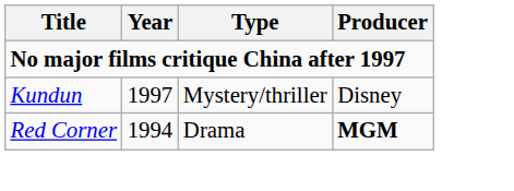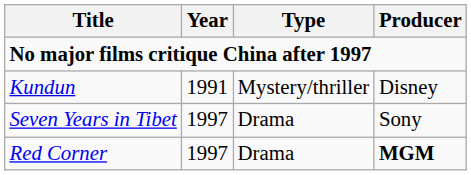 <table class="wikitable">
 <tr>
 <th>Title</th>
 <th>Year</th>
 <th>Type</th>
 <th>Producer</th>
 </tr>
 <tr>
 <td colspan="4"><strong>No major films critique China after 1997</strong></td>
 </tr>
 <tr>
 <td><em><a href='#'>Kundun</a></em></td>
-<td>1997</td>
+<td>1991</td>
 <td>Mystery/thriller</td>
 <td>Disney</td>
 </tr>
 <tr>
+<td><a href='#'><em>Seven Years in Tibet</em></a><em></em></td>
+<td>1997</td>
+<td>Drama</td>
+<td>Sony</td>
+</tr>
+<tr>
 <td><em><a href='#'>Red Corner</a></em></td>
-<td>1994</td>
+<td>1997</td>
 <td>Drama</td>
 <td><strong>MGM</strong></td>
 </tr>
 </table>
